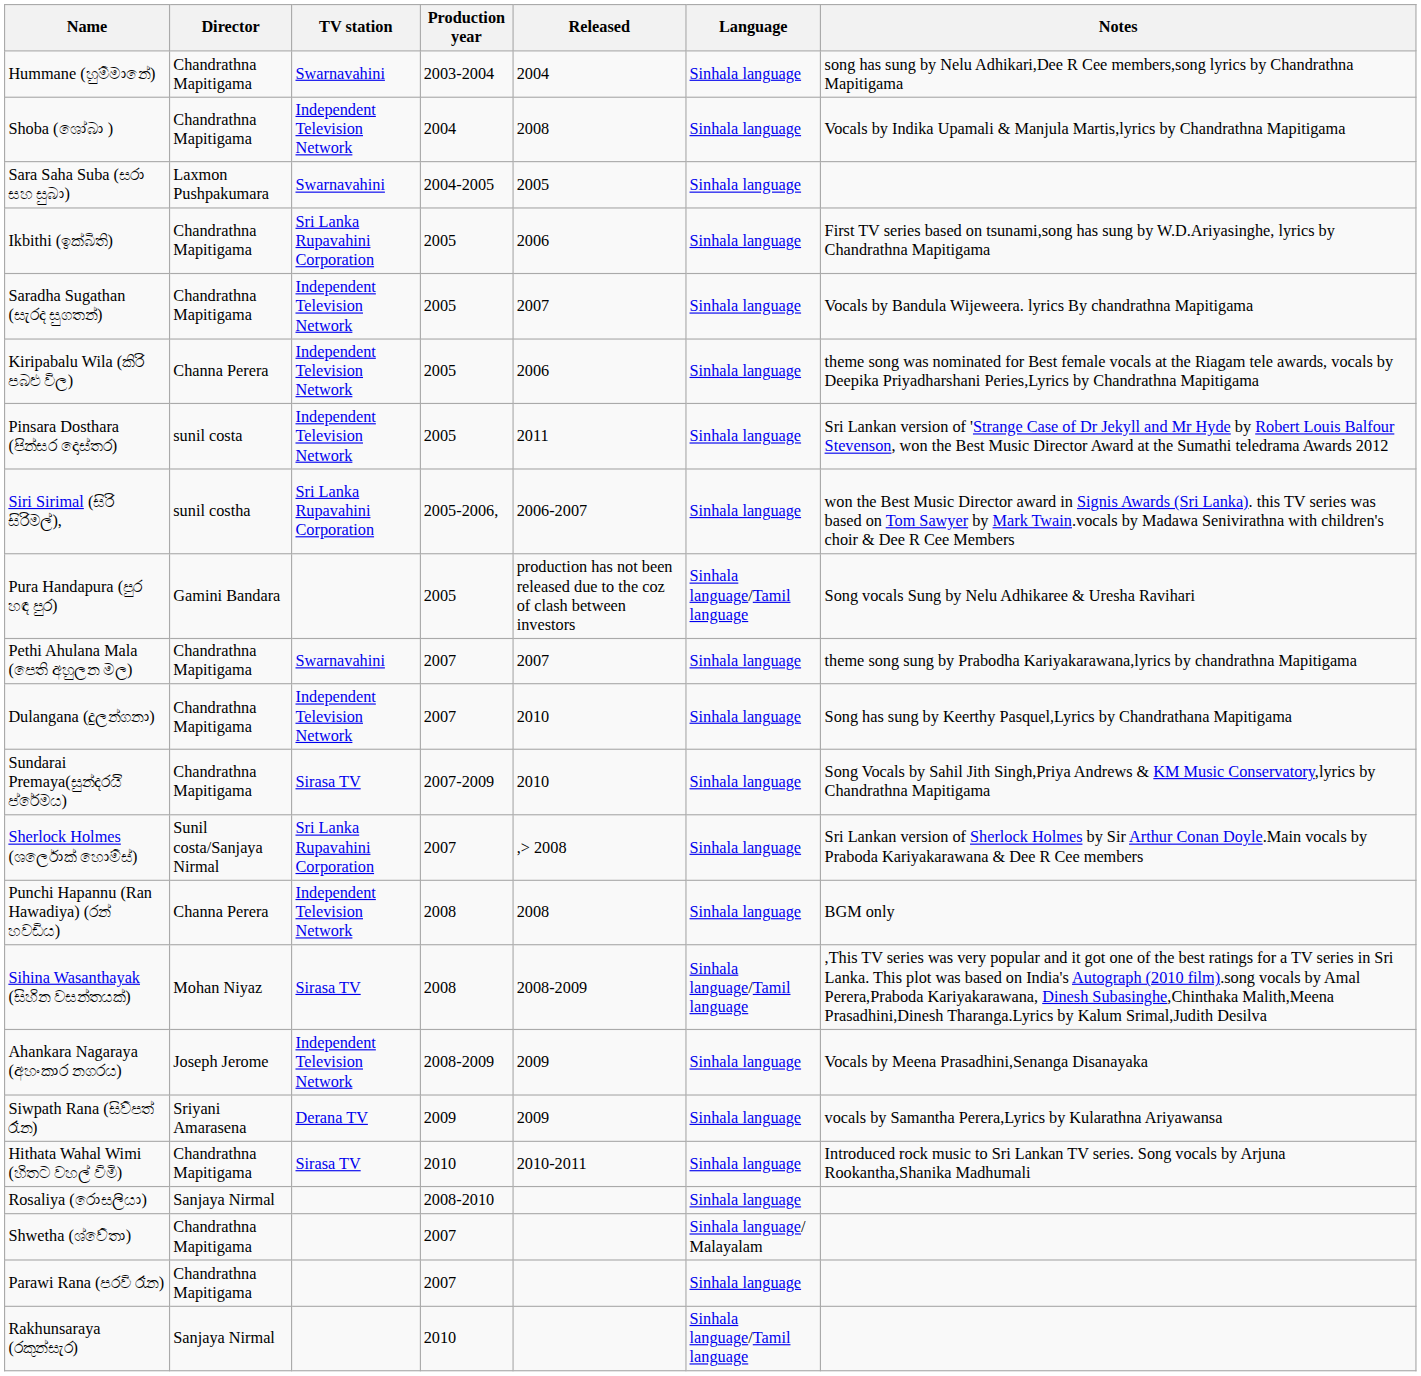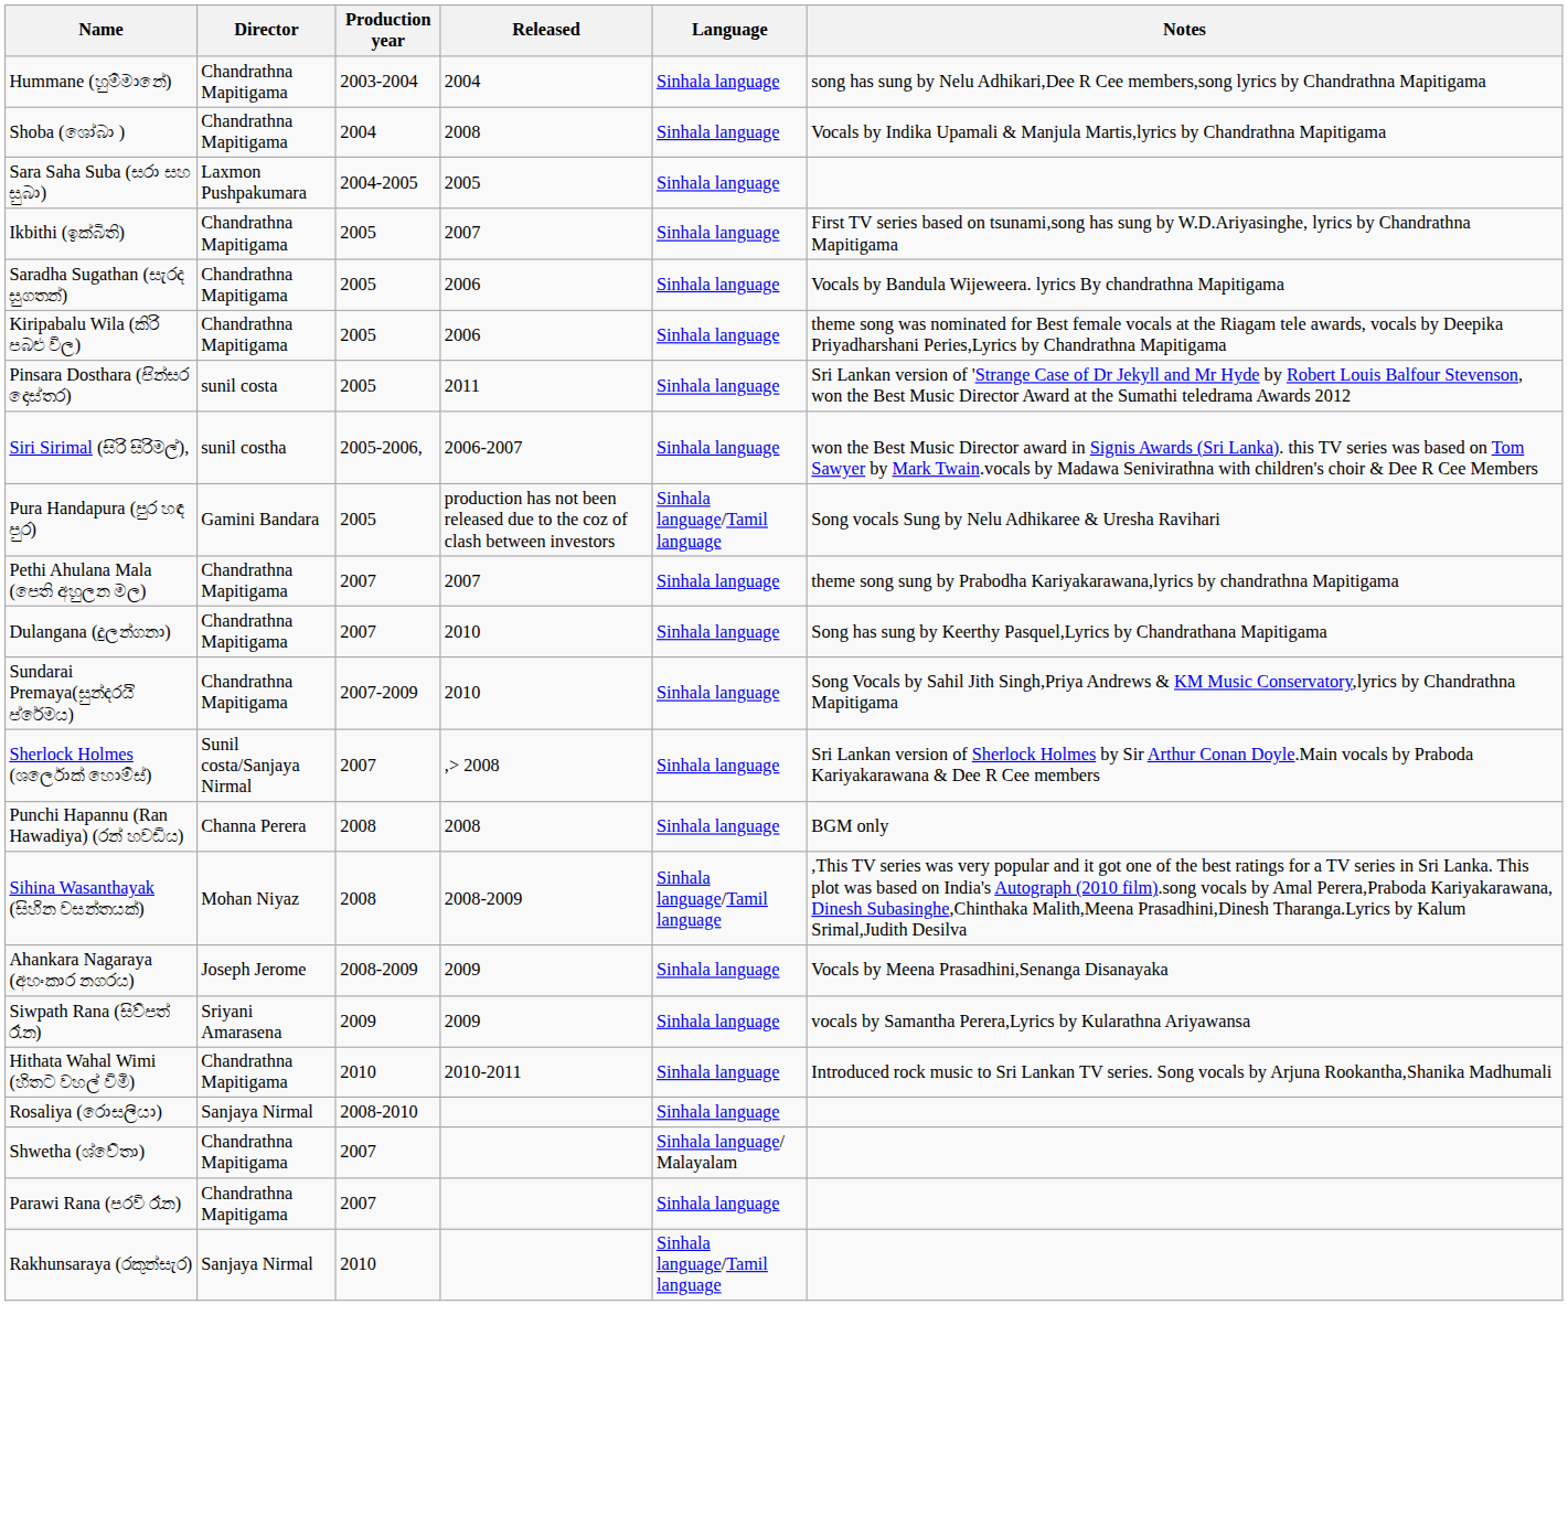 <table class="wikitable" style="font-size: 90%;">
 <tr>
 <th>Name</th>
 <th>Director</th>
-<th>TV station</th>
 <th>Production year</th>
 <th>Released</th>
 <th>Language</th>
 <th>Notes</th>
 </tr>
 <tr>
 <td>Hummane (හුම්මානේ)</td>
 <td>Chandrathna Mapitigama</td>
-<td><a href='#'>Swarnavahini</a></td>
 <td>2003-2004</td>
 <td>2004</td>
 <td><a href='#'>Sinhala language</a></td>
 <td>song has sung by Nelu Adhikari,Dee R Cee members,song lyrics by Chandrathna Mapitigama</td>
 </tr>
 <tr>
 <td>Shoba (ශෝබා )</td>
 <td>Chandrathna Mapitigama</td>
-<td><a href='#'>Independent Television Network</a></td>
 <td>2004</td>
 <td>2008</td>
 <td><a href='#'>Sinhala language</a></td>
 <td>Vocals by Indika Upamali & Manjula Martis,lyrics by Chandrathna Mapitigama</td>
 </tr>
 <tr>
 <td>Sara Saha Suba (සරා සහ සුබා)</td>
 <td>Laxmon Pushpakumara</td>
-<td><a href='#'>Swarnavahini</a></td>
 <td>2004-2005</td>
 <td> 2005</td>
 <td><a href='#'>Sinhala language</a></td>
 <td></td>
 </tr>
 <tr>
 <td>Ikbithi (ඉක්බිති)</td>
 <td>Chandrathna Mapitigama</td>
-<td><a href='#'>Sri Lanka Rupavahini Corporation</a></td>
 <td>2005</td>
-<td>2006</td>
+<td>2007</td>
 <td><a href='#'>Sinhala language</a></td>
 <td>First TV series based on tsunami,song has sung by W.D.Ariyasinghe, lyrics by Chandrathna Mapitigama</td>
 </tr>
 <tr>
 <td>Saradha Sugathan (සැරද සුගතන්)</td>
 <td>Chandrathna Mapitigama</td>
-<td><a href='#'>Independent Television Network</a></td>
 <td>2005</td>
-<td>2007</td>
+<td>2006</td>
 <td><a href='#'>Sinhala language</a></td>
 <td>Vocals by Bandula Wijeweera. lyrics By chandrathna Mapitigama</td>
 </tr>
 <tr>
 <td>Kiripabalu Wila (කිරි පබළු විල)</td>
-<td>Channa Perera</td>
-<td><a href='#'>Independent Television Network</a></td>
+<td>Chandrathna Mapitigama</td>
 <td>2005</td>
 <td> 2006</td>
 <td><a href='#'>Sinhala language</a></td>
 <td>theme song was nominated for Best female vocals at the Riagam tele awards, vocals by Deepika Priyadharshani Peries,Lyrics by Chandrathna Mapitigama</td>
 </tr>
 <tr>
 <td>Pinsara Dosthara (පින්සර දොස්තර)</td>
 <td> sunil costa</td>
-<td><a href='#'>Independent Television Network</a></td>
 <td>2005</td>
 <td> 2011</td>
 <td><a href='#'>Sinhala language</a></td>
 <td> Sri Lankan version of '<a href='#'>Strange Case of Dr Jekyll and Mr Hyde</a> by <a href='#'>Robert Louis Balfour Stevenson</a>, won the Best Music Director Award at the Sumathi teledrama Awards 2012</td>
 </tr>
 <tr>
 <td><a href='#'>Siri Sirimal</a> (සිරි සිරිමල්),</td>
 <td>sunil costha</td>
-<td><a href='#'>Sri Lanka Rupavahini Corporation</a></td>
 <td>2005-2006,</td>
 <td>2006-2007</td>
 <td><a href='#'>Sinhala language</a></td>
 <td><br>won the Best Music Director award in <a href='#'>Signis Awards (Sri Lanka)</a>. this TV series was based on <a href='#'>Tom Sawyer</a> by <a href='#'>Mark Twain</a>.vocals by Madawa Senivirathna with children's choir & Dee R Cee Members</td>
 </tr>
 <tr>
 <td>Pura Handapura (පුර හඳ පුර)</td>
 <td>Gamini Bandara</td>
-<td></td>
 <td>2005</td>
 <td>production has not been released due to the coz of clash between investors</td>
 <td><a href='#'>Sinhala language</a>/<a href='#'>Tamil language</a></td>
 <td>Song vocals Sung by Nelu Adhikaree & Uresha Ravihari</td>
 </tr>
 <tr>
 <td>Pethi Ahulana Mala (පෙති අහුලන මල)</td>
 <td>Chandrathna Mapitigama</td>
-<td><a href='#'>Swarnavahini</a></td>
 <td>2007</td>
 <td>2007</td>
 <td><a href='#'>Sinhala language</a></td>
 <td>theme song sung by Prabodha Kariyakarawana,lyrics by chandrathna Mapitigama</td>
 </tr>
 <tr>
 <td>Dulangana (දුලන්ගනා)</td>
 <td>Chandrathna Mapitigama</td>
-<td><a href='#'>Independent Television Network</a></td>
 <td>2007</td>
 <td>2010</td>
 <td><a href='#'>Sinhala language</a></td>
 <td>Song has sung by Keerthy Pasquel,Lyrics by Chandrathana Mapitigama</td>
 </tr>
 <tr>
 <td>Sundarai Premaya(සුන්දරයි ප්රේමය)</td>
 <td>Chandrathna Mapitigama</td>
-<td><a href='#'>Sirasa TV</a></td>
 <td>2007-2009</td>
 <td>2010</td>
 <td><a href='#'>Sinhala language</a></td>
 <td>Song Vocals by Sahil Jith Singh,Priya Andrews & <a href='#'>KM Music Conservatory</a>,lyrics by Chandrathna Mapitigama</td>
 </tr>
 <tr>
 <td><a href='#'>Sherlock Holmes</a> (ශර්ලොක් හොම්ස්)</td>
 <td>Sunil costa/Sanjaya Nirmal</td>
-<td><a href='#'>Sri Lanka Rupavahini Corporation</a></td>
 <td>2007</td>
 <td>,> 2008</td>
 <td><a href='#'>Sinhala language</a></td>
 <td>Sri Lankan version of <a href='#'>Sherlock Holmes</a> by Sir <a href='#'>Arthur Conan Doyle</a>.Main vocals by Praboda Kariyakarawana & Dee R Cee members</td>
 </tr>
 <tr>
 <td>Punchi Hapannu (Ran Hawadiya) (රන් හවඩිය)</td>
 <td>Channa Perera</td>
-<td><a href='#'>Independent Television Network</a></td>
 <td>2008</td>
 <td>2008</td>
 <td><a href='#'>Sinhala language</a></td>
 <td>BGM only</td>
 </tr>
 <tr>
 <td><a href='#'>Sihina Wasanthayak</a> (සිහින වසන්තයක්)</td>
 <td>Mohan Niyaz</td>
-<td><a href='#'>Sirasa TV</a></td>
 <td>2008</td>
 <td>2008-2009</td>
 <td><a href='#'>Sinhala language</a>/<a href='#'>Tamil language</a></td>
 <td>,This TV series was very popular and it got one of the best ratings for a TV series in Sri Lanka. This plot was based on India's <a href='#'>Autograph (2010 film)</a>.song vocals by Amal Perera,Praboda Kariyakarawana, <a href='#'>Dinesh Subasinghe</a>,Chinthaka Malith,Meena Prasadhini,Dinesh Tharanga.Lyrics by Kalum Srimal,Judith Desilva</td>
 </tr>
 <tr>
 <td>Ahankara Nagaraya (අහංකාර නගරය)</td>
 <td>Joseph Jerome</td>
-<td><a href='#'>Independent Television Network</a></td>
 <td>2008-2009</td>
 <td>2009</td>
 <td><a href='#'>Sinhala language</a></td>
 <td>Vocals by Meena Prasadhini,Senanga Disanayaka</td>
 </tr>
 <tr>
 <td>Siwpath Rana (සිව්පත් රෑන)</td>
 <td>Sriyani Amarasena</td>
-<td><a href='#'>Derana TV</a></td>
 <td>2009</td>
 <td>2009</td>
 <td><a href='#'>Sinhala language</a></td>
 <td>vocals by Samantha Perera,Lyrics by Kularathna Ariyawansa</td>
 </tr>
 <tr>
 <td>Hithata Wahal Wimi (හිතට වහල් විමි)</td>
 <td>Chandrathna Mapitigama</td>
-<td><a href='#'>Sirasa TV</a></td>
 <td> 2010</td>
 <td> 2010-2011</td>
 <td><a href='#'>Sinhala language</a></td>
 <td>Introduced rock music to Sri Lankan TV series. Song vocals by Arjuna Rookantha,Shanika Madhumali</td>
 </tr>
 <tr>
 <td>Rosaliya (රොසලියා)</td>
 <td>Sanjaya Nirmal</td>
-<td></td>
 <td>2008-2010</td>
 <td></td>
 <td><a href='#'>Sinhala language</a></td>
 <td></td>
 </tr>
 <tr>
 <td>Shwetha (ශ්වේතා)</td>
 <td>Chandrathna Mapitigama</td>
-<td></td>
 <td>2007</td>
 <td></td>
 <td><a href='#'>Sinhala language</a>/ Malayalam</td>
 <td></td>
 </tr>
 <tr>
 <td>Parawi Rana (පරවි රෑන)</td>
 <td>Chandrathna Mapitigama</td>
-<td></td>
 <td>2007</td>
 <td></td>
 <td><a href='#'>Sinhala language</a></td>
 <td></td>
 </tr>
 <tr>
 <td>Rakhunsaraya (රකුන්සැර)</td>
 <td>Sanjaya Nirmal</td>
-<td></td>
 <td>2010</td>
 <td></td>
 <td><a href='#'>Sinhala language</a>/<a href='#'>Tamil language</a></td>
 <td></td>
 </tr>
 </table>
